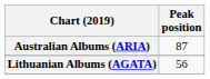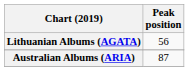 <table class="wikitable sortable plainrowheaders" style="text-align:center">
 <tr>
 <th scope="col">Chart (2019)</th>
 <th scope="col">Peak<br>position</th>
+</tr>
+<tr>
+<th scope="row">Lithuanian Albums (<a href='#'>AGATA</a>)</th>
+<td>56</td>
+</tr>
+<tr>
 </tr>
 <tr>
 <th scope="row">Australian Albums (<a href='#'>ARIA</a>)</th>
 <td>87</td>
 </tr>
 <tr>
 </tr>
-<tr>
-<th scope="row">Lithuanian Albums (<a href='#'>AGATA</a>)</th>
-<td>56</td>
-</tr>
-<tr>
-</tr>
 </table>
